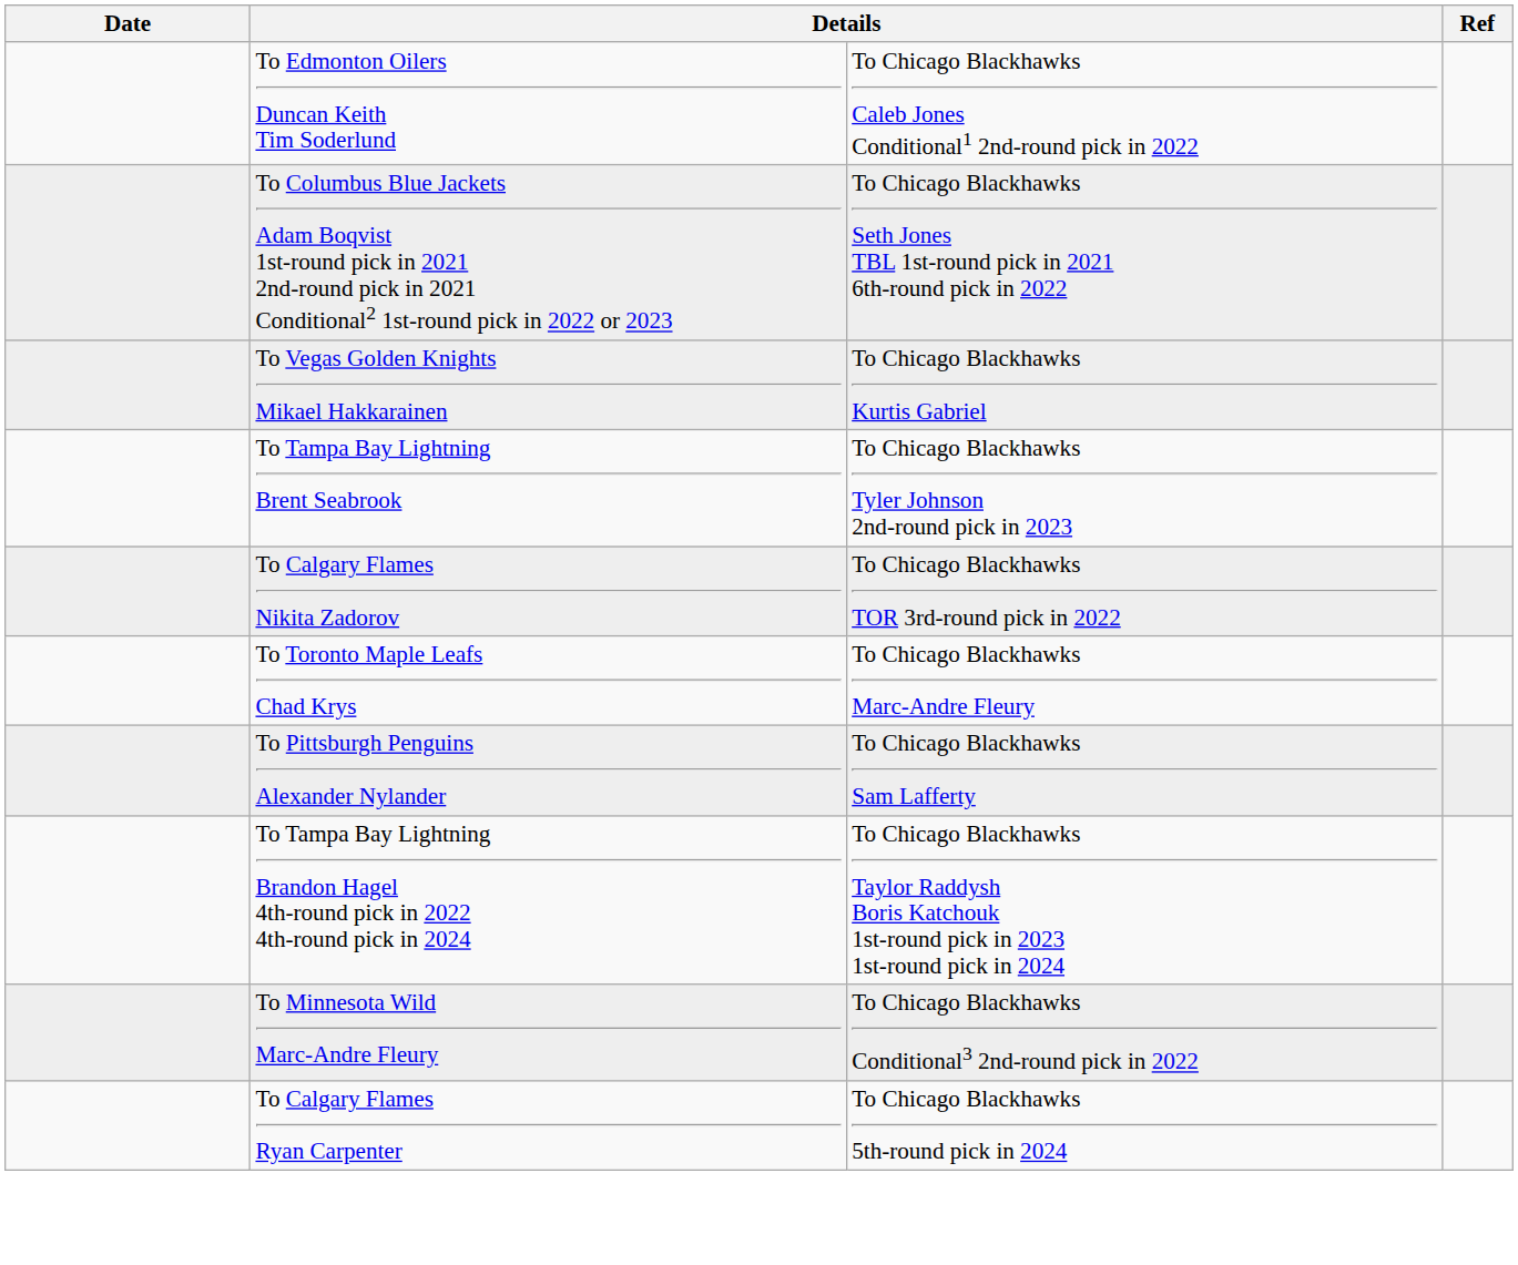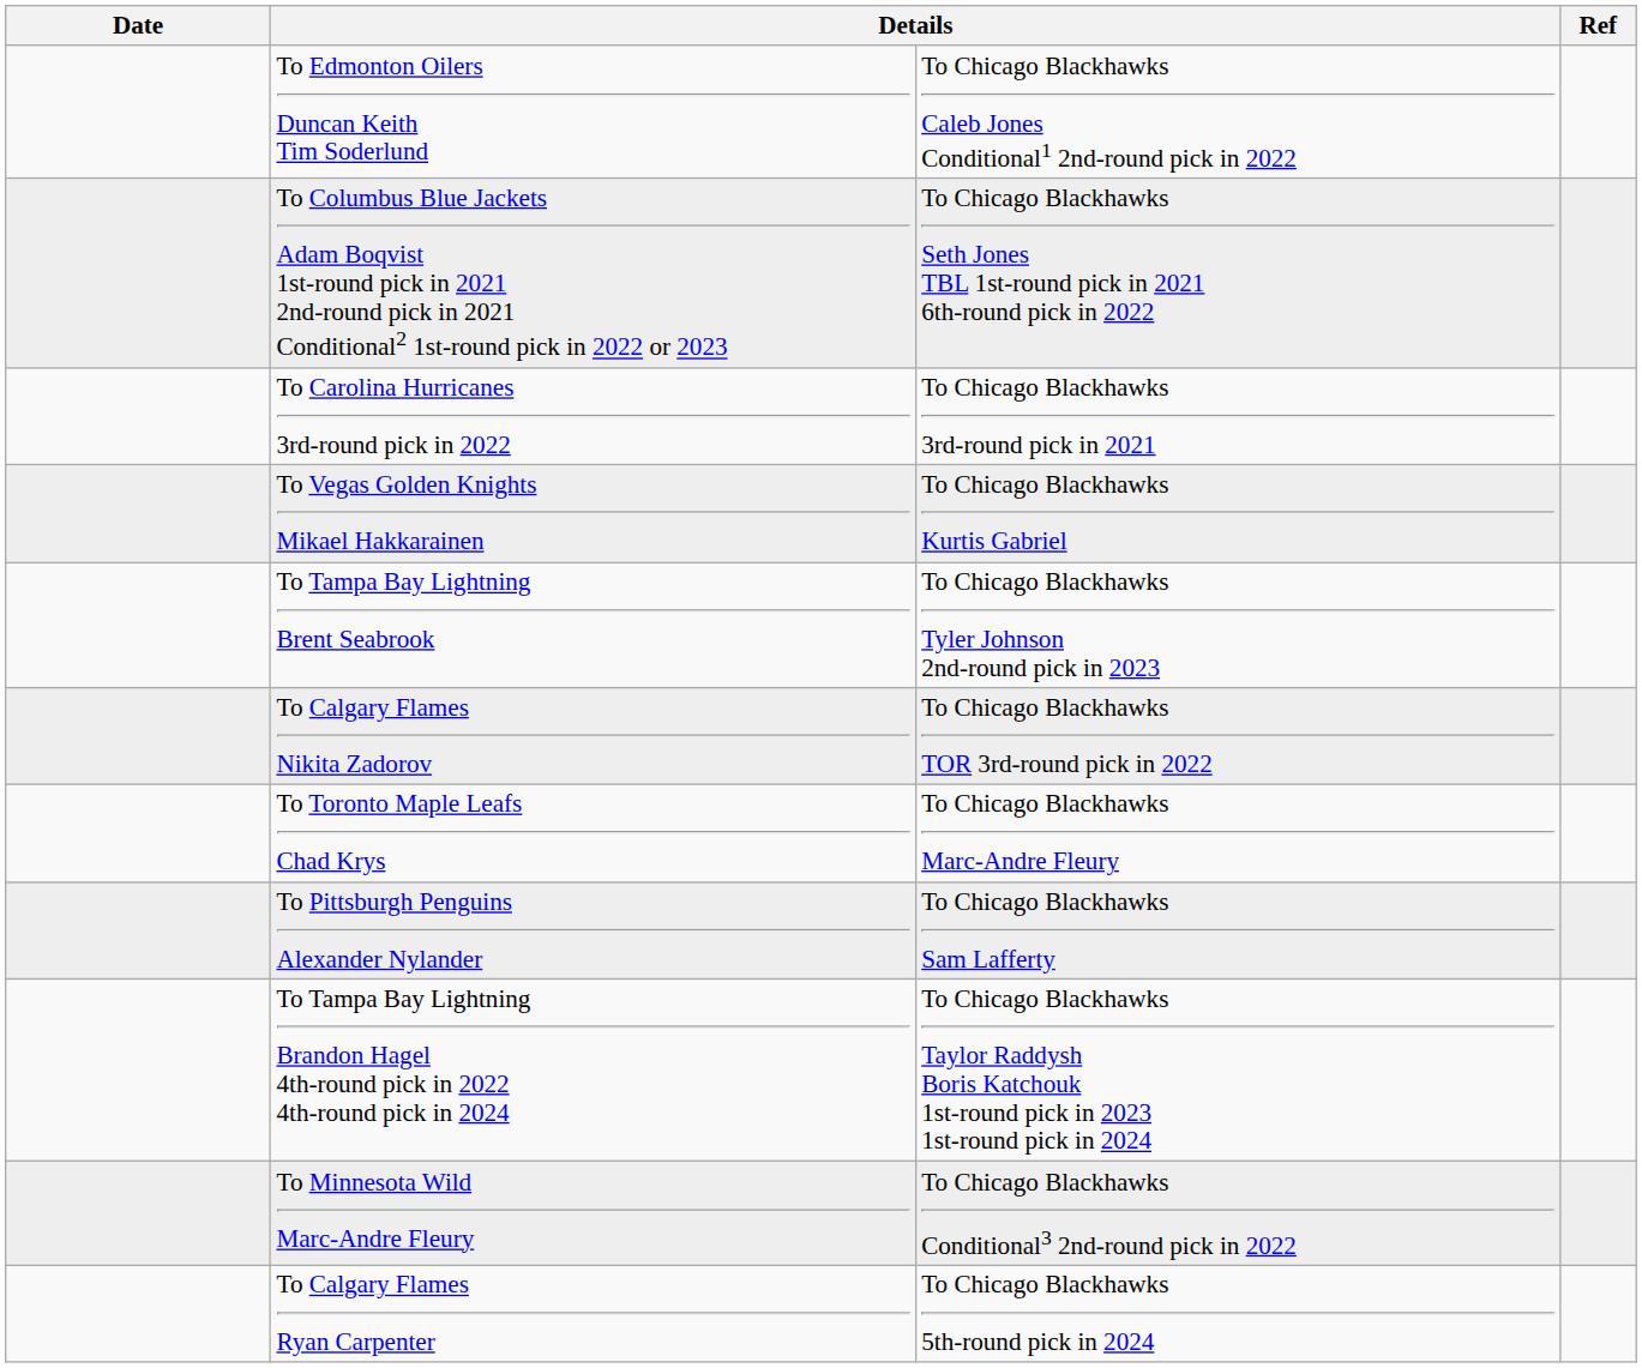 <table class="wikitable">
 <tr>
 <th style="width: 10em;">Date</th>
 <th colspan=2>Details</th>
 <th style="width: 2.5em;">Ref</th>
 </tr>
 <tr>
 <td></td>
 <td style="width: 25em;" valign="top">To <a href='#'>Edmonton Oilers</a><hr><a href='#'>Duncan Keith</a><br><a href='#'>Tim Soderlund</a></td>
 <td style="width: 25em;" valign="top">To Chicago Blackhawks<hr><a href='#'>Caleb Jones</a><br>Conditional<sup>1</sup> 2nd-round pick in <a href='#'>2022</a></td>
 <td></td>
 </tr>
 <tr bgcolor="eeeeee">
 <td></td>
 <td style="width: 25em;" valign="top">To <a href='#'>Columbus Blue Jackets</a><hr><a href='#'>Adam Boqvist</a><br>1st-round pick in <a href='#'>2021</a><br>2nd-round pick in 2021<br>Conditional<sup>2</sup> 1st-round pick in <a href='#'>2022</a> or <a href='#'>2023</a></td>
 <td style="width: 25em;" valign="top">To Chicago Blackhawks<hr><a href='#'>Seth Jones</a><br><a href='#'>TBL</a> 1st-round pick in <a href='#'>2021</a><br>6th-round pick in <a href='#'>2022</a></td>
+<td></td>
+</tr>
+<tr>
+<td></td>
+<td valign="top">To <a href='#'>Carolina Hurricanes</a><hr>3rd-round pick in <a href='#'>2022</a></td>
+<td valign="top">To Chicago Blackhawks<hr>3rd-round pick in <a href='#'>2021</a></td>
 <td></td>
 </tr>
 <tr bgcolor="eeeeee">
 <td></td>
 <td valign="top">To <a href='#'>Vegas Golden Knights</a><hr><a href='#'>Mikael Hakkarainen</a></td>
 <td valign="top">To Chicago Blackhawks<hr><a href='#'>Kurtis Gabriel</a></td>
 <td></td>
 </tr>
 <tr>
 <td></td>
 <td valign="top">To <a href='#'>Tampa Bay Lightning</a><hr><a href='#'>Brent Seabrook</a></td>
 <td valign="top">To Chicago Blackhawks<hr><a href='#'>Tyler Johnson</a><br>2nd-round pick in <a href='#'>2023</a></td>
 <td></td>
 </tr>
 <tr bgcolor="eeeeee">
 <td></td>
 <td valign="top">To <a href='#'>Calgary Flames</a><hr><a href='#'>Nikita Zadorov</a></td>
 <td valign="top">To Chicago Blackhawks<hr><a href='#'>TOR</a> 3rd-round pick in <a href='#'>2022</a></td>
 <td></td>
 </tr>
 <tr>
 <td></td>
 <td valign="top">To <a href='#'>Toronto Maple Leafs</a><hr><a href='#'>Chad Krys</a></td>
 <td valign="top">To Chicago Blackhawks<hr><a href='#'>Marc-Andre Fleury</a></td>
 <td></td>
 </tr>
 <tr bgcolor="eeeeee">
 <td></td>
 <td valign="top">To <a href='#'>Pittsburgh Penguins</a><hr><a href='#'>Alexander Nylander</a></td>
 <td valign="top">To Chicago Blackhawks<hr><a href='#'>Sam Lafferty</a></td>
 <td></td>
 </tr>
 <tr>
 <td></td>
 <td valign="top">To Tampa Bay Lightning<hr><a href='#'>Brandon Hagel</a><br>4th-round pick in <a href='#'>2022</a><br>4th-round pick in <a href='#'>2024</a></td>
 <td valign="top">To Chicago Blackhawks<hr><a href='#'>Taylor Raddysh</a><br><a href='#'>Boris Katchouk</a><br>1st-round pick in <a href='#'>2023</a><br>1st-round pick in <a href='#'>2024</a></td>
 <td></td>
 </tr>
 <tr bgcolor="eeeeee">
 <td></td>
 <td valign="top">To <a href='#'>Minnesota Wild</a><hr><a href='#'>Marc-Andre Fleury</a></td>
 <td valign="top">To Chicago Blackhawks<hr>Conditional<sup>3</sup> 2nd-round pick in <a href='#'>2022</a></td>
 <td></td>
 </tr>
 <tr>
 <td></td>
 <td valign="top">To <a href='#'>Calgary Flames</a><hr><a href='#'>Ryan Carpenter</a></td>
 <td valign="top">To Chicago Blackhawks<hr>5th-round pick in <a href='#'>2024</a></td>
 <td></td>
 </tr>
 </table>
